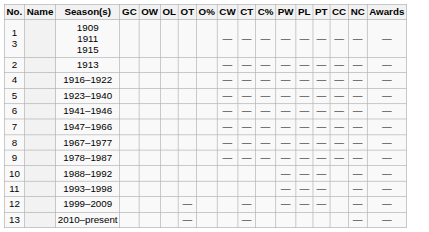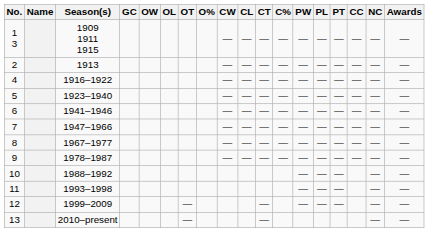 <table class="wikitable sortable" style="text-align:center">
 <tr>
 <th scope="col" class="unsortable">No.</th>
 <th scope="col">Name</th>
 <th scope="col">Season(s)</th>
 <th scope="col">GC</th>
 <th scope="col">OW</th>
 <th scope="col">OL</th>
 <th scope="col">OT</th>
 <th scope="col">O%</th>
 <th scope="col">CW</th>
+<th scope="col">CL</th>
 <th scope="col">CT</th>
 <th scope="col">C%</th>
 <th scope="col">PW</th>
 <th scope="col">PL</th>
 <th scope="col">PT</th>
 <th scope="col">CC</th>
 <th scope="col">NC</th>
 <th scope="col" class="unsortable">Awards</th>
 </tr>
 <tr>
 <td>1<br>3</td>
 <th scope="row"></th>
 <td>1909<br>1911<br>1915</td>
 <td></td>
 <td></td>
 <td></td>
 <td></td>
 <td></td>
+<td>—</td>
 <td>—</td>
 <td>—</td>
 <td>—</td>
 <td>—</td>
 <td>—</td>
 <td>—</td>
 <td>—</td>
 <td>—</td>
 <td>—</td>
 </tr>
 <tr>
 <td>2</td>
 <th scope="row"></th>
 <td>1913</td>
 <td></td>
 <td></td>
 <td></td>
 <td></td>
 <td></td>
 <td>—</td>
 <td>—</td>
 <td>—</td>
 <td>—</td>
 <td>—</td>
 <td>—</td>
 <td>—</td>
 <td>—</td>
 <td>—</td>
+<td>—</td>
 </tr>
 <tr>
 <td>4</td>
 <th scope="row"></th>
 <td>1916–1922</td>
 <td></td>
 <td></td>
 <td></td>
 <td></td>
 <td></td>
+<td>—</td>
 <td>—</td>
 <td>—</td>
 <td>—</td>
 <td>—</td>
 <td>—</td>
 <td>—</td>
 <td>—</td>
 <td>—</td>
 <td>—</td>
 </tr>
 <tr>
 <td>5</td>
 <th scope="row"></th>
 <td>1923–1940</td>
 <td></td>
 <td></td>
 <td></td>
 <td></td>
 <td></td>
 <td>—</td>
 <td>—</td>
 <td>—</td>
 <td>—</td>
 <td>—</td>
 <td>—</td>
 <td>—</td>
 <td>—</td>
 <td>—</td>
+<td>—</td>
 </tr>
 <tr>
 <td>6</td>
 <th scope="row"></th>
 <td>1941–1946</td>
 <td></td>
 <td></td>
 <td></td>
 <td></td>
 <td></td>
+<td>—</td>
 <td>—</td>
 <td>—</td>
 <td>—</td>
 <td>—</td>
 <td>—</td>
 <td>—</td>
 <td>—</td>
 <td>—</td>
 <td>—</td>
 </tr>
 <tr>
 <td>7</td>
 <th scope="row"></th>
 <td>1947–1966</td>
 <td></td>
 <td></td>
 <td></td>
 <td></td>
 <td></td>
 <td>—</td>
 <td>—</td>
 <td>—</td>
 <td>—</td>
 <td>—</td>
 <td>—</td>
 <td>—</td>
 <td>—</td>
 <td>—</td>
+<td>—</td>
 </tr>
 <tr>
 <td>8</td>
 <th scope="row"></th>
 <td>1967–1977</td>
 <td></td>
 <td></td>
 <td></td>
 <td></td>
 <td></td>
+<td>—</td>
 <td>—</td>
 <td>—</td>
 <td>—</td>
 <td>—</td>
 <td>—</td>
 <td>—</td>
 <td>—</td>
 <td>—</td>
 <td>—</td>
 </tr>
 <tr>
 <td>9</td>
 <th scope="row"></th>
 <td>1978–1987</td>
 <td></td>
 <td></td>
 <td></td>
 <td></td>
 <td></td>
 <td>—</td>
 <td>—</td>
 <td>—</td>
 <td>—</td>
 <td>—</td>
 <td>—</td>
 <td>—</td>
 <td>—</td>
 <td>—</td>
+<td>—</td>
 </tr>
 <tr>
 <td>10</td>
 <th scope="row"></th>
 <td>1988–1992</td>
+<td></td>
 <td></td>
 <td></td>
 <td></td>
 <td></td>
 <td></td>
 <td></td>
 <td></td>
 <td></td>
 <td>—</td>
 <td>—</td>
 <td>—</td>
 <td></td>
 <td>—</td>
 <td>—</td>
 </tr>
 <tr>
 <td>11</td>
 <th scope="row"></th>
 <td>1993–1998</td>
 <td></td>
 <td></td>
 <td></td>
 <td></td>
 <td></td>
 <td></td>
 <td></td>
 <td></td>
+<td></td>
 <td>—</td>
 <td>—</td>
 <td>—</td>
 <td></td>
 <td>—</td>
 <td>—</td>
 </tr>
 <tr>
 <td>12</td>
 <th scope="row"></th>
 <td>1999–2009</td>
 <td></td>
 <td></td>
 <td></td>
 <td>—</td>
+<td></td>
 <td></td>
 <td></td>
 <td>—</td>
 <td></td>
 <td>—</td>
 <td>—</td>
 <td>—</td>
 <td></td>
 <td>—</td>
 <td>—</td>
 </tr>
 <tr>
 <td>13</td>
 <th scope="row"></th>
 <td>2010–present</td>
 <td></td>
 <td></td>
 <td></td>
 <td>—</td>
 <td></td>
 <td></td>
+<td></td>
 <td>—</td>
 <td></td>
 <td></td>
 <td></td>
 <td></td>
 <td></td>
 <td>—</td>
 <td>—</td>
 </tr>
 </table>
